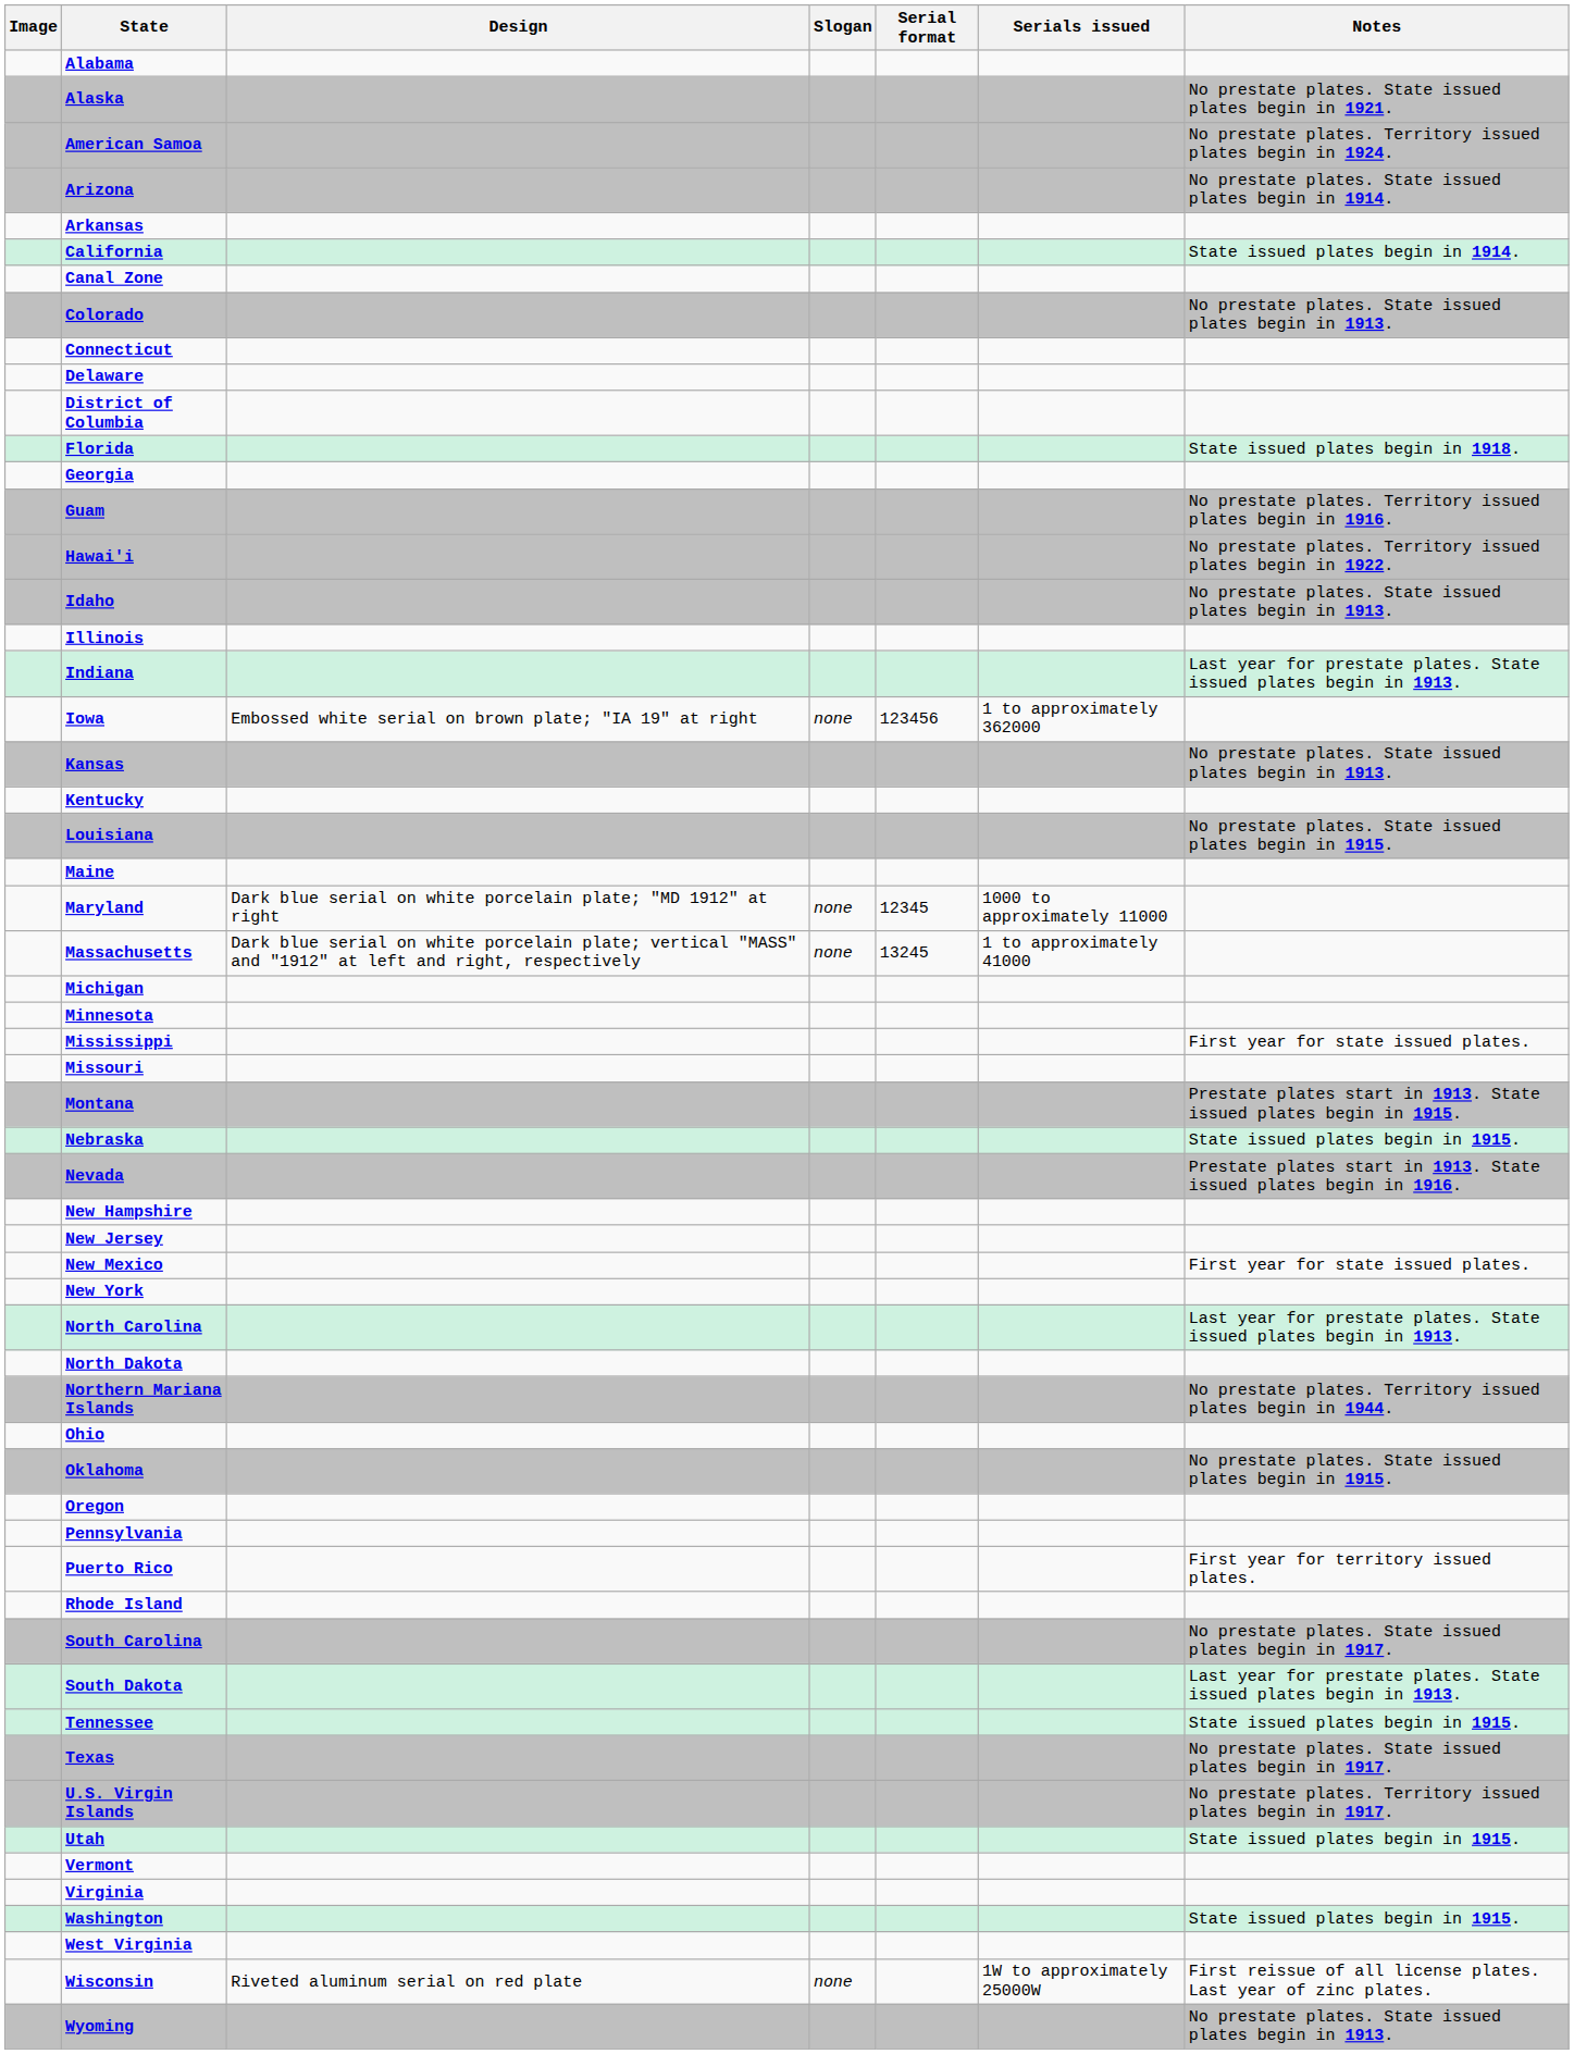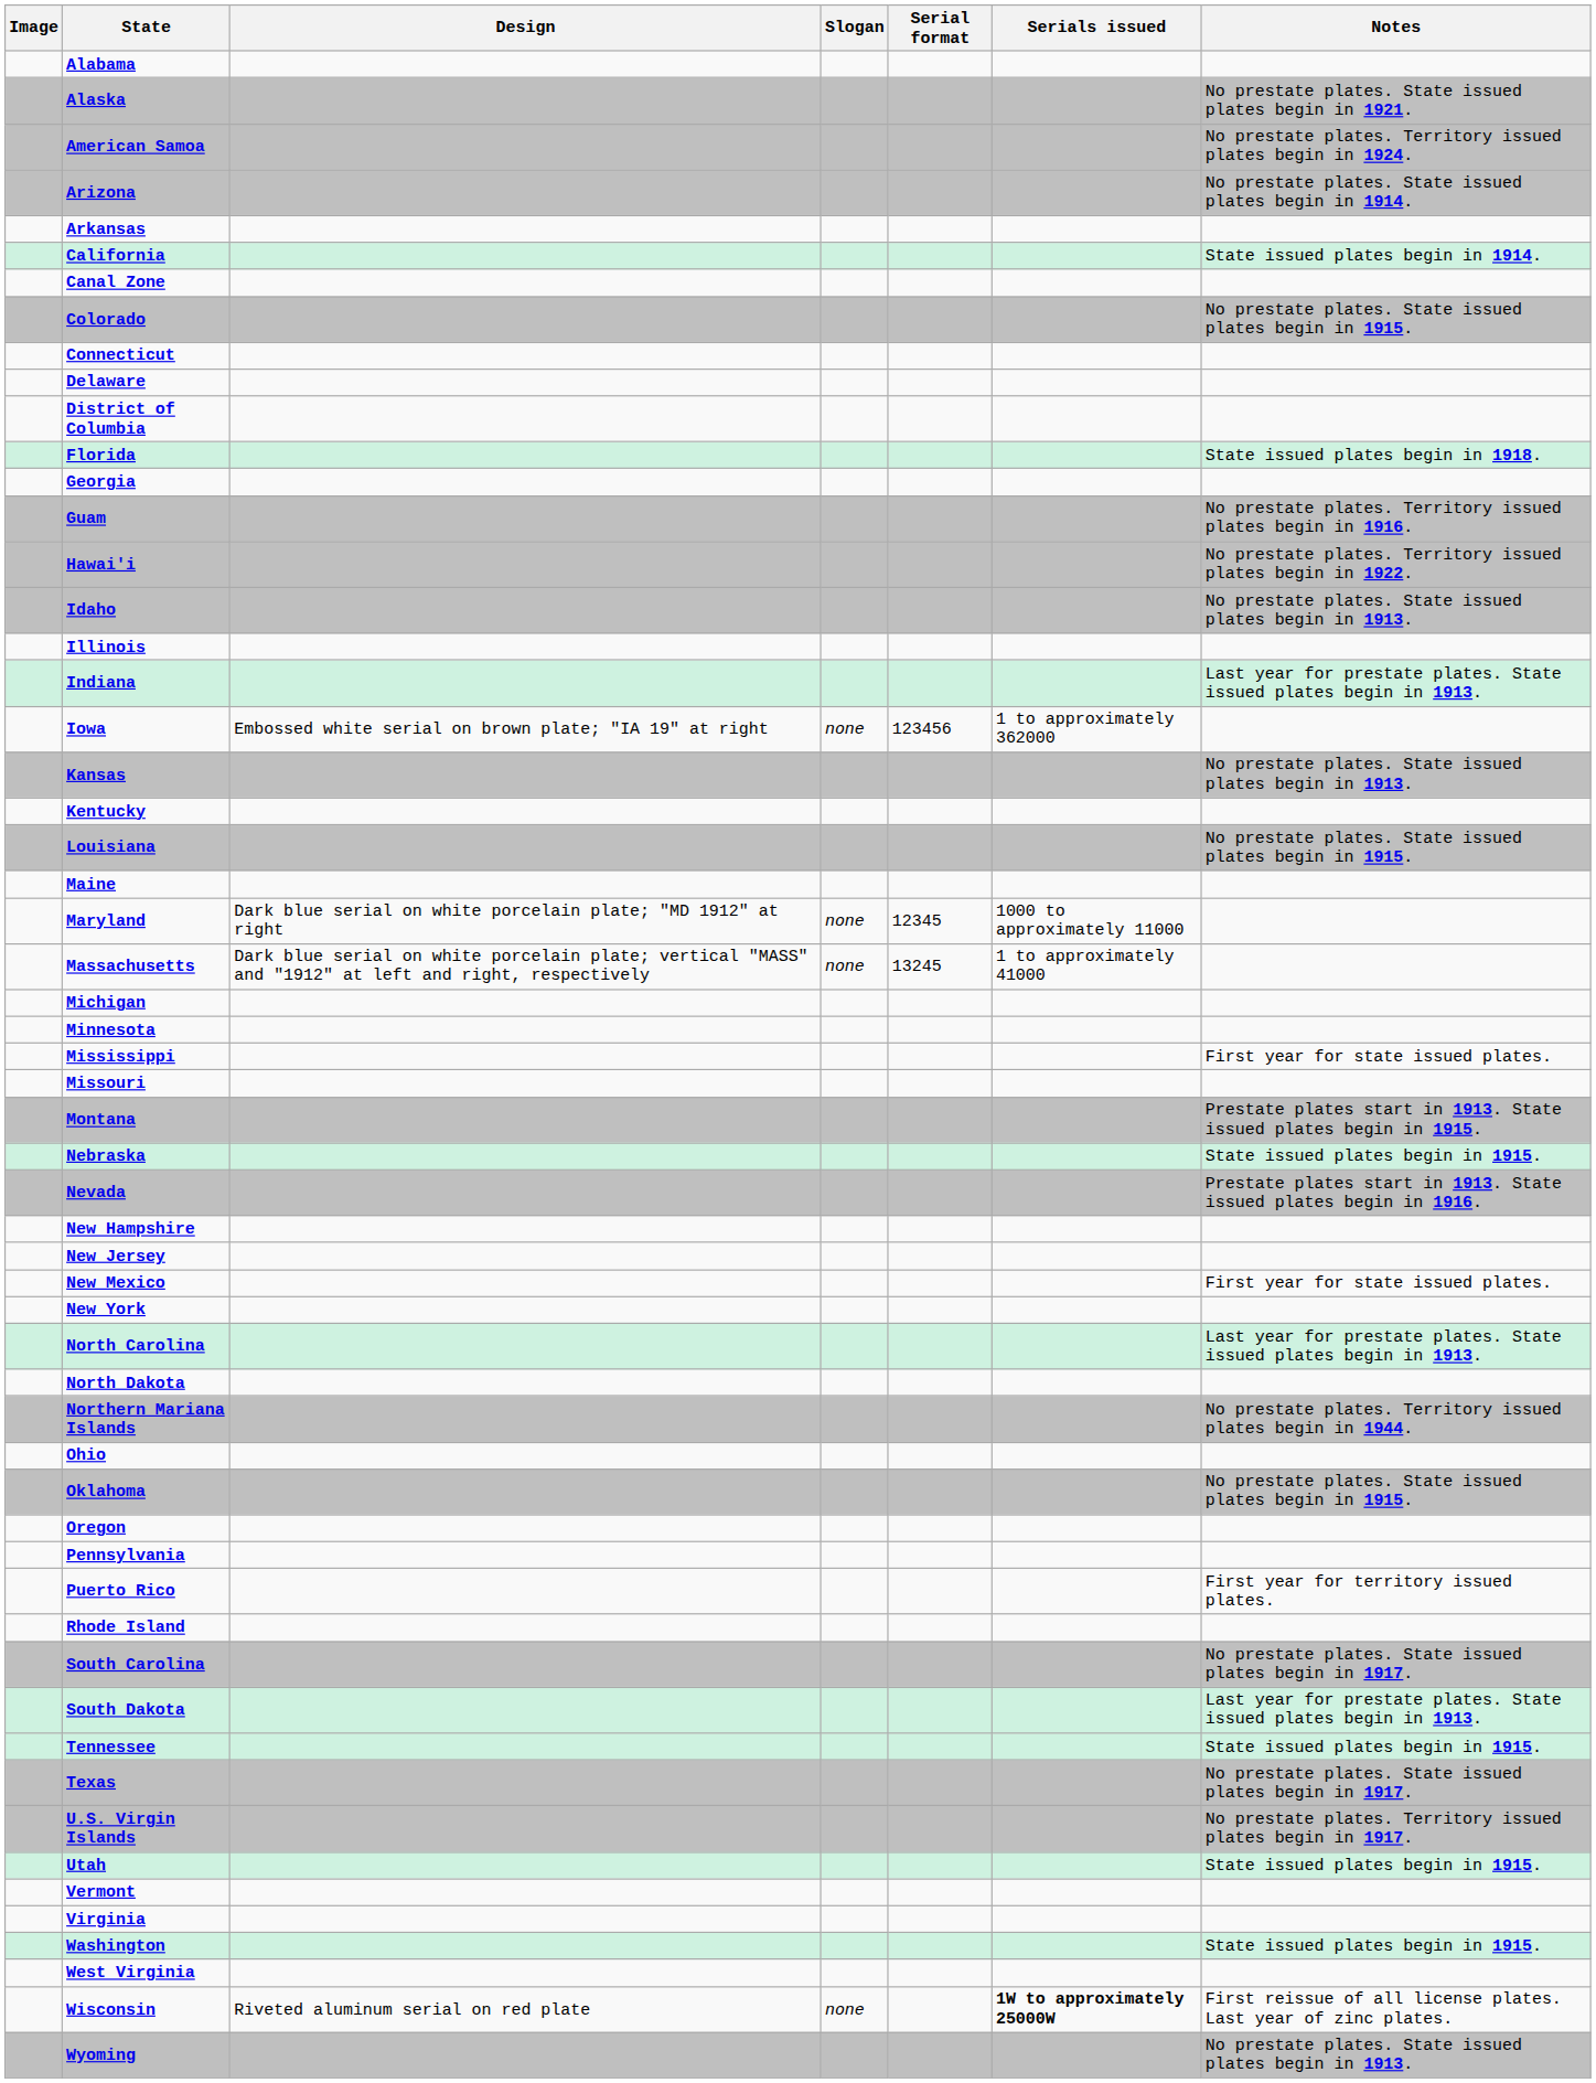 <table class="wikitable">
 <tr>
 <th>Image</th>
 <th>State</th>
 <th>Design</th>
 <th>Slogan</th>
 <th>Serial format</th>
 <th>Serials issued</th>
 <th>Notes</th>
 </tr>
 <tr>
 <td></td>
 <td><strong><a href='#'>Alabama</a></strong></td>
 <td></td>
 <td></td>
 <td></td>
 <td></td>
 <td></td>
 </tr>
 <tr style="background:#BFBFBF";>
 <td></td>
 <td><strong><a href='#'>Alaska</a></strong></td>
 <td></td>
 <td></td>
 <td></td>
 <td></td>
 <td>No prestate plates. State issued plates begin in <a href='#'><strong>1921</strong></a>.</td>
 </tr>
 <tr style="background:#BFBFBF";>
 <td></td>
 <td><strong><a href='#'>American Samoa</a></strong></td>
 <td></td>
 <td></td>
 <td></td>
 <td></td>
 <td>No prestate plates. Territory issued plates begin in <a href='#'><strong>1924</strong></a>.</td>
 </tr>
 <tr style="background:#BFBFBF";>
 <td></td>
 <td><strong><a href='#'>Arizona</a></strong></td>
 <td></td>
 <td></td>
 <td></td>
 <td></td>
 <td>No prestate plates. State issued plates begin in <a href='#'><strong>1914</strong></a>.</td>
 </tr>
 <tr>
 <td></td>
 <td><strong><a href='#'>Arkansas</a></strong></td>
 <td></td>
 <td></td>
 <td></td>
 <td></td>
 <td></td>
 </tr>
 <tr style="background:#CEF2E0";>
 <td></td>
 <td><strong><a href='#'>California</a></strong></td>
 <td></td>
 <td></td>
 <td></td>
 <td></td>
 <td>State issued plates begin in <a href='#'><strong>1914</strong></a>.</td>
 </tr>
 <tr>
 <td></td>
 <td><strong><a href='#'>Canal Zone</a></strong></td>
 <td></td>
 <td></td>
 <td></td>
 <td></td>
 <td></td>
 </tr>
 <tr style="background:#BFBFBF";>
 <td></td>
 <td><strong><a href='#'>Colorado</a></strong></td>
 <td></td>
 <td></td>
 <td></td>
 <td></td>
-<td>No prestate plates. State issued plates begin in <a href='#'><strong>1913</strong></a>.</td>
+<td>No prestate plates. State issued plates begin in <a href='#'><strong>1915</strong></a>.</td>
 </tr>
 <tr>
 <td></td>
 <td><strong><a href='#'>Connecticut</a></strong></td>
 <td></td>
 <td></td>
 <td></td>
 <td></td>
 <td></td>
 </tr>
 <tr>
 <td></td>
 <td><strong><a href='#'>Delaware</a></strong></td>
 <td></td>
 <td></td>
 <td></td>
 <td></td>
 <td></td>
 </tr>
 <tr>
 <td></td>
 <td><strong><a href='#'>District of<br>Columbia</a></strong></td>
 <td></td>
 <td></td>
 <td></td>
 <td></td>
 <td></td>
 </tr>
 <tr style="background:#CEF2E0";>
 <td></td>
 <td><strong><a href='#'>Florida</a></strong></td>
 <td></td>
 <td></td>
 <td></td>
 <td></td>
 <td>State issued plates begin in <a href='#'><strong>1918</strong></a>.</td>
 </tr>
 <tr>
 <td></td>
 <td><strong><a href='#'>Georgia</a></strong></td>
 <td></td>
 <td></td>
 <td></td>
 <td></td>
 <td></td>
 </tr>
 <tr style="background:#BFBFBF";>
 <td></td>
 <td><strong><a href='#'>Guam</a></strong></td>
 <td></td>
 <td></td>
 <td></td>
 <td></td>
 <td>No prestate plates. Territory issued plates begin in <a href='#'><strong>1916</strong></a>.</td>
 </tr>
 <tr style="background:#BFBFBF";>
 <td></td>
 <td><strong><a href='#'>Hawai'i</a></strong></td>
 <td></td>
 <td></td>
 <td></td>
 <td></td>
 <td>No prestate plates. Territory issued plates begin in <a href='#'><strong>1922</strong></a>.</td>
 </tr>
 <tr style="background:#BFBFBF";>
 <td></td>
 <td><strong><a href='#'>Idaho</a></strong></td>
 <td></td>
 <td></td>
 <td></td>
 <td></td>
 <td>No prestate plates. State issued plates begin in <a href='#'><strong>1913</strong></a>.</td>
 </tr>
 <tr>
 <td></td>
 <td><strong><a href='#'>Illinois</a></strong></td>
 <td></td>
 <td></td>
 <td></td>
 <td></td>
 <td></td>
 </tr>
 <tr style="background:#CEF2E0";>
 <td></td>
 <td><strong><a href='#'>Indiana</a></strong></td>
 <td></td>
 <td></td>
 <td></td>
 <td></td>
 <td>Last year for prestate plates. State issued plates begin in <a href='#'><strong>1913</strong></a>.</td>
 </tr>
 <tr>
 <td></td>
 <td><strong><a href='#'>Iowa</a></strong></td>
 <td>Embossed white serial on brown plate; "IA 19" at right</td>
 <td><em>none</em></td>
 <td>123456</td>
 <td>1 to approximately 362000</td>
 <td></td>
 </tr>
 <tr style="background:#BFBFBF";>
 <td></td>
 <td><strong><a href='#'>Kansas</a></strong></td>
 <td></td>
 <td></td>
 <td></td>
 <td></td>
 <td>No prestate plates. State issued plates begin in <a href='#'><strong>1913</strong></a>.</td>
 </tr>
 <tr>
 <td></td>
 <td><strong><a href='#'>Kentucky</a></strong></td>
 <td></td>
 <td></td>
 <td></td>
 <td></td>
 <td></td>
 </tr>
 <tr style="background:#BFBFBF";>
 <td></td>
 <td><strong><a href='#'>Louisiana</a></strong></td>
 <td></td>
 <td></td>
 <td></td>
 <td></td>
 <td>No prestate plates.  State issued plates begin in <a href='#'><strong>1915</strong></a>.</td>
 </tr>
 <tr>
 <td></td>
 <td><strong><a href='#'>Maine</a></strong></td>
 <td></td>
 <td></td>
 <td></td>
 <td></td>
 <td></td>
 </tr>
 <tr>
 <td></td>
 <td><strong><a href='#'>Maryland</a></strong></td>
 <td>Dark blue serial on white porcelain plate; "MD 1912" at right</td>
 <td><em>none</em></td>
 <td>12345</td>
 <td>1000 to approximately 11000</td>
 <td></td>
 </tr>
 <tr>
 <td></td>
 <td><strong><a href='#'>Massachusetts</a></strong></td>
 <td>Dark blue serial on white porcelain plate; vertical "MASS" and "1912" at left and right, respectively</td>
 <td><em>none</em></td>
 <td>13245</td>
 <td>1 to approximately 41000</td>
 <td></td>
 </tr>
 <tr>
 <td></td>
 <td><strong><a href='#'>Michigan</a></strong></td>
 <td></td>
 <td></td>
 <td></td>
 <td></td>
 <td></td>
 </tr>
 <tr>
 <td></td>
 <td><strong><a href='#'>Minnesota</a></strong></td>
 <td></td>
 <td></td>
 <td></td>
 <td></td>
 <td></td>
 </tr>
 <tr>
 <td></td>
 <td><strong><a href='#'>Mississippi</a></strong></td>
 <td></td>
 <td></td>
 <td></td>
 <td></td>
 <td>First year for state issued plates.</td>
 </tr>
 <tr>
 <td></td>
 <td><strong><a href='#'>Missouri</a></strong></td>
 <td></td>
 <td></td>
 <td></td>
 <td></td>
 <td></td>
 </tr>
 <tr style="background:#BFBFBF";>
 <td></td>
 <td><strong><a href='#'>Montana</a></strong></td>
 <td></td>
 <td></td>
 <td></td>
 <td></td>
 <td>Prestate plates start in <a href='#'><strong>1913</strong></a>. State issued plates begin in <a href='#'><strong>1915</strong></a>.</td>
 </tr>
 <tr style="background:#CEF2E0";>
 <td></td>
 <td><strong><a href='#'>Nebraska</a></strong></td>
 <td></td>
 <td></td>
 <td></td>
 <td></td>
 <td>State issued plates begin in <a href='#'><strong>1915</strong></a>.</td>
 </tr>
 <tr style="background:#BFBFBF";>
 <td></td>
 <td><strong><a href='#'>Nevada</a></strong></td>
 <td></td>
 <td></td>
 <td></td>
 <td></td>
 <td>Prestate plates start in <a href='#'><strong>1913</strong></a>. State issued plates begin in <a href='#'><strong>1916</strong></a>.</td>
 </tr>
 <tr>
 <td></td>
 <td><strong><a href='#'>New Hampshire</a></strong></td>
 <td></td>
 <td></td>
 <td></td>
 <td></td>
 <td></td>
 </tr>
 <tr>
 <td></td>
 <td><strong><a href='#'>New Jersey</a></strong></td>
 <td></td>
 <td></td>
 <td></td>
 <td></td>
 <td></td>
 </tr>
 <tr>
 <td></td>
 <td><strong><a href='#'>New Mexico</a></strong></td>
 <td></td>
 <td></td>
 <td></td>
 <td></td>
 <td>First year for state issued plates.</td>
 </tr>
 <tr>
 <td></td>
 <td><strong><a href='#'>New York</a></strong></td>
 <td></td>
 <td></td>
 <td></td>
 <td></td>
 <td></td>
 </tr>
 <tr style="background:#CEF2E0";>
 <td></td>
 <td><strong><a href='#'>North Carolina</a></strong></td>
 <td></td>
 <td></td>
 <td></td>
 <td></td>
 <td>Last year for prestate plates. State issued plates begin in <a href='#'><strong>1913</strong></a>.</td>
 </tr>
 <tr>
 <td></td>
 <td><strong><a href='#'>North Dakota</a></strong></td>
 <td></td>
 <td></td>
 <td></td>
 <td></td>
 <td></td>
 </tr>
 <tr style="background:#BFBFBF";>
 <td></td>
 <td><strong><a href='#'>Northern Mariana<br> Islands</a></strong></td>
 <td></td>
 <td></td>
 <td></td>
 <td></td>
 <td>No prestate plates. Territory issued plates begin in <a href='#'><strong>1944</strong></a>.</td>
 </tr>
 <tr>
 <td></td>
 <td><strong><a href='#'>Ohio</a></strong></td>
 <td></td>
 <td></td>
 <td></td>
 <td></td>
 <td></td>
 </tr>
 <tr style="background:#BFBFBF";>
 <td></td>
 <td><strong><a href='#'>Oklahoma</a></strong></td>
 <td></td>
 <td></td>
 <td></td>
 <td></td>
 <td>No prestate plates. State issued plates begin in <a href='#'><strong>1915</strong></a>.</td>
 </tr>
 <tr>
 <td></td>
 <td><strong><a href='#'>Oregon</a></strong></td>
 <td></td>
 <td></td>
 <td></td>
 <td></td>
 <td></td>
 </tr>
 <tr>
 <td></td>
 <td><strong><a href='#'>Pennsylvania</a></strong></td>
 <td></td>
 <td></td>
 <td></td>
 <td></td>
 <td></td>
 </tr>
 <tr>
 <td></td>
 <td><strong><a href='#'>Puerto Rico</a></strong></td>
 <td></td>
 <td></td>
 <td></td>
 <td></td>
 <td>First year for territory issued plates.</td>
 </tr>
 <tr>
 <td></td>
 <td><strong><a href='#'>Rhode Island</a></strong></td>
 <td></td>
 <td></td>
 <td></td>
 <td></td>
 <td></td>
 </tr>
 <tr style="background:#BFBFBF";>
 <td></td>
 <td><strong><a href='#'>South Carolina</a></strong></td>
 <td></td>
 <td></td>
 <td></td>
 <td></td>
 <td>No prestate plates. State issued plates begin in <a href='#'><strong>1917</strong></a>.</td>
 </tr>
 <tr style="background:#CEF2E0";>
 <td></td>
 <td><strong><a href='#'>South Dakota</a></strong></td>
 <td></td>
 <td></td>
 <td></td>
 <td></td>
 <td>Last year for prestate plates. State issued plates begin in <a href='#'><strong>1913</strong></a>.</td>
 </tr>
 <tr style="background:#CEF2E0";>
 <td></td>
 <td><strong><a href='#'>Tennessee</a></strong></td>
 <td></td>
 <td></td>
 <td></td>
 <td></td>
 <td>State issued plates begin in <a href='#'><strong>1915</strong></a>.</td>
 </tr>
 <tr style="background:#BFBFBF">
 <td></td>
 <td><strong><a href='#'>Texas</a></strong></td>
 <td></td>
 <td></td>
 <td></td>
 <td></td>
 <td>No prestate plates. State issued plates begin in <a href='#'><strong>1917</strong></a>.</td>
 </tr>
 <tr style="background:#BFBFBF">
 <td></td>
 <td><strong><a href='#'>U.S. Virgin Islands</a></strong></td>
 <td></td>
 <td></td>
 <td></td>
 <td></td>
 <td>No prestate plates. Territory issued plates begin in <a href='#'><strong>1917</strong></a>.</td>
 </tr>
 <tr style="background:#CEF2E0";>
 <td></td>
 <td><strong><a href='#'>Utah</a></strong></td>
 <td></td>
 <td></td>
 <td></td>
 <td></td>
 <td>State issued plates begin in <a href='#'><strong>1915</strong></a>.</td>
 </tr>
 <tr>
 <td></td>
 <td><strong><a href='#'>Vermont</a></strong></td>
 <td></td>
 <td></td>
 <td></td>
 <td></td>
 <td></td>
 </tr>
 <tr>
 <td></td>
 <td><strong><a href='#'>Virginia</a></strong></td>
 <td></td>
 <td></td>
 <td></td>
 <td></td>
 <td></td>
 </tr>
 <tr style="background:#CEF2E0";>
 <td></td>
 <td><strong><a href='#'>Washington</a></strong></td>
 <td></td>
 <td></td>
 <td></td>
 <td></td>
 <td>State issued plates begin in <a href='#'><strong>1915</strong></a>.</td>
 </tr>
 <tr>
 <td></td>
 <td><strong><a href='#'>West Virginia</a></strong></td>
 <td></td>
 <td></td>
 <td></td>
 <td></td>
 <td></td>
 </tr>
 <tr>
 <td></td>
 <td><strong><a href='#'>Wisconsin</a></strong></td>
 <td>Riveted aluminum serial on red plate</td>
 <td><em>none</em></td>
 <td></td>
-<td>1W to approximately 25000W</td>
+<td><strong>1W to approximately 25000W</strong></td>
 <td>First reissue of all license plates. Last year of zinc plates.</td>
 </tr>
 <tr style="background:#BFBFBF";>
 <td></td>
 <td><strong><a href='#'>Wyoming</a></strong></td>
 <td></td>
 <td></td>
 <td></td>
 <td></td>
 <td>No prestate plates. State issued plates begin in <a href='#'><strong>1913</strong></a>.</td>
 </tr>
 </table>
